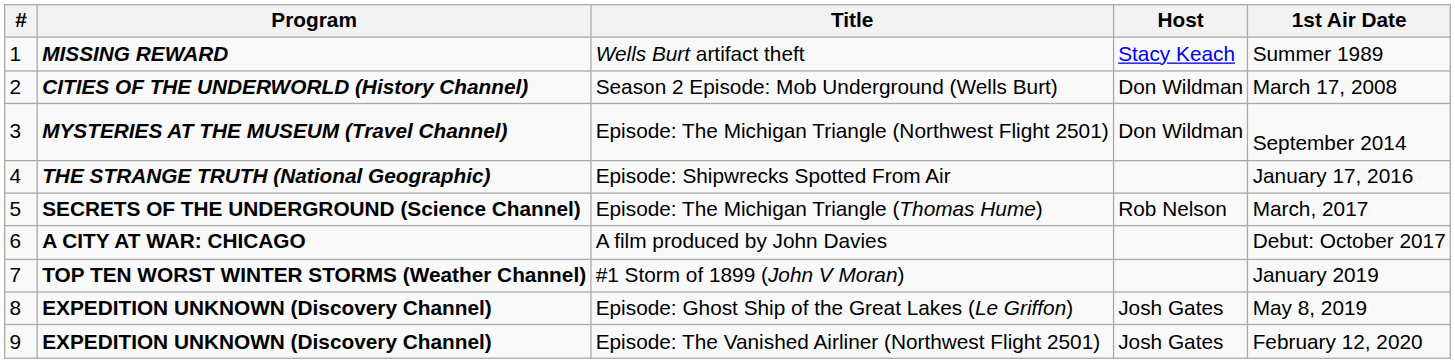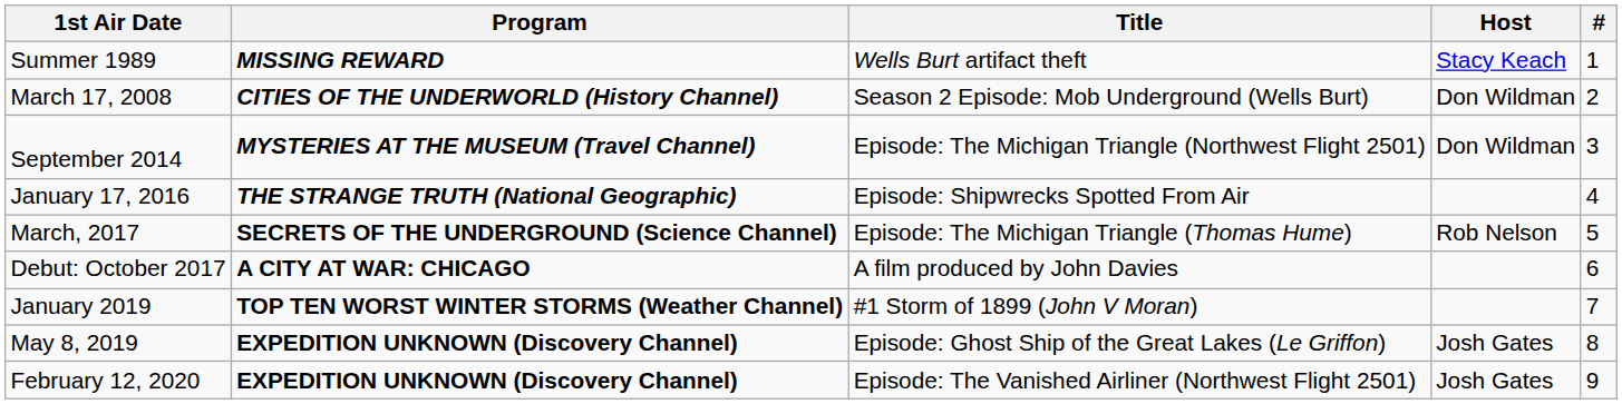 <table class="wikitable sortable">
 <tr>
-<th> # </th>
+<th>1st Air Date</th>
 <th>Program</th>
 <th>Title</th>
 <th>Host</th>
-<th>1st Air Date</th>
+<th> # </th>
 </tr>
 <tr>
-<td>1</td>
+<td>Summer 1989</td>
 <td><strong><em>MISSING REWARD</em></strong></td>
 <td><em>Wells Burt</em> artifact theft</td>
 <td><a href='#'>Stacy Keach</a></td>
-<td>Summer 1989</td>
+<td>1</td>
 </tr>
 <tr>
-<td>2</td>
+<td>March 17, 2008</td>
 <td><strong><em>CITIES OF THE UNDERWORLD (History Channel)</em></strong></td>
 <td>Season 2 Episode: Mob Underground (Wells Burt)</td>
 <td>Don Wildman</td>
-<td>March 17, 2008</td>
+<td>2</td>
 </tr>
 <tr>
-<td>3</td>
+<td><br>September 2014</td>
 <td><strong><em>MYSTERIES AT THE MUSEUM (Travel Channel)</em></strong></td>
 <td>Episode: The Michigan Triangle (Northwest Flight 2501)</td>
 <td>Don Wildman</td>
-<td><br>September 2014</td>
+<td>3</td>
 </tr>
 <tr>
-<td>4</td>
+<td>January 17, 2016</td>
 <td><strong><em>THE STRANGE TRUTH (National Geographic)</em></strong></td>
 <td>Episode: Shipwrecks Spotted From Air</td>
 <td></td>
-<td>January 17, 2016</td>
+<td>4</td>
 </tr>
 <tr>
-<td>5</td>
+<td>March, 2017</td>
 <td><strong>SECRETS OF THE UNDERGROUND (Science Channel)</strong></td>
 <td>Episode: The Michigan Triangle (<em>Thomas Hume</em>)</td>
 <td>Rob Nelson</td>
-<td>March, 2017</td>
+<td>5</td>
 </tr>
 <tr>
-<td>6</td>
+<td>Debut: October 2017</td>
 <td><strong>A CITY AT WAR: CHICAGO</strong></td>
 <td>A film produced by John Davies</td>
 <td></td>
-<td>Debut: October 2017</td>
+<td>6</td>
 </tr>
 <tr>
-<td>7</td>
+<td>January 2019</td>
 <td><strong>TOP TEN WORST WINTER STORMS (Weather Channel)</strong></td>
 <td>#1 Storm of 1899 (<em>John V Moran</em>)</td>
 <td></td>
-<td>January 2019</td>
+<td>7</td>
 </tr>
 <tr>
-<td>8</td>
+<td>May 8, 2019</td>
 <td><strong>EXPEDITION UNKNOWN (Discovery Channel)</strong></td>
 <td>Episode: Ghost Ship of the Great Lakes (<em>Le Griffon</em>)</td>
 <td>Josh Gates</td>
-<td>May 8, 2019</td>
+<td>8</td>
 </tr>
 <tr>
-<td>9</td>
+<td>February 12, 2020</td>
 <td><strong>EXPEDITION UNKNOWN (Discovery Channel)</strong></td>
 <td>Episode: The Vanished Airliner (Northwest Flight 2501)</td>
 <td>Josh Gates</td>
-<td>February 12, 2020</td>
+<td>9</td>
 </tr>
 </table>
